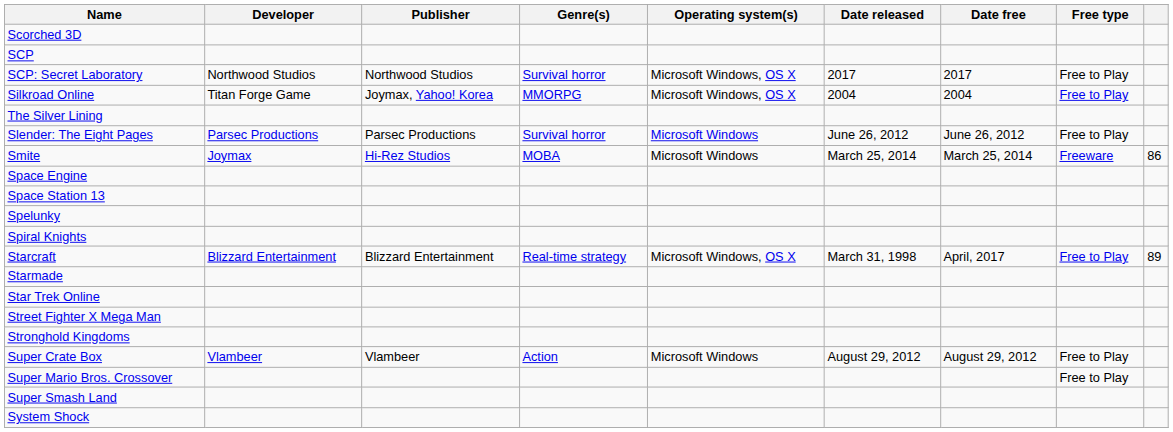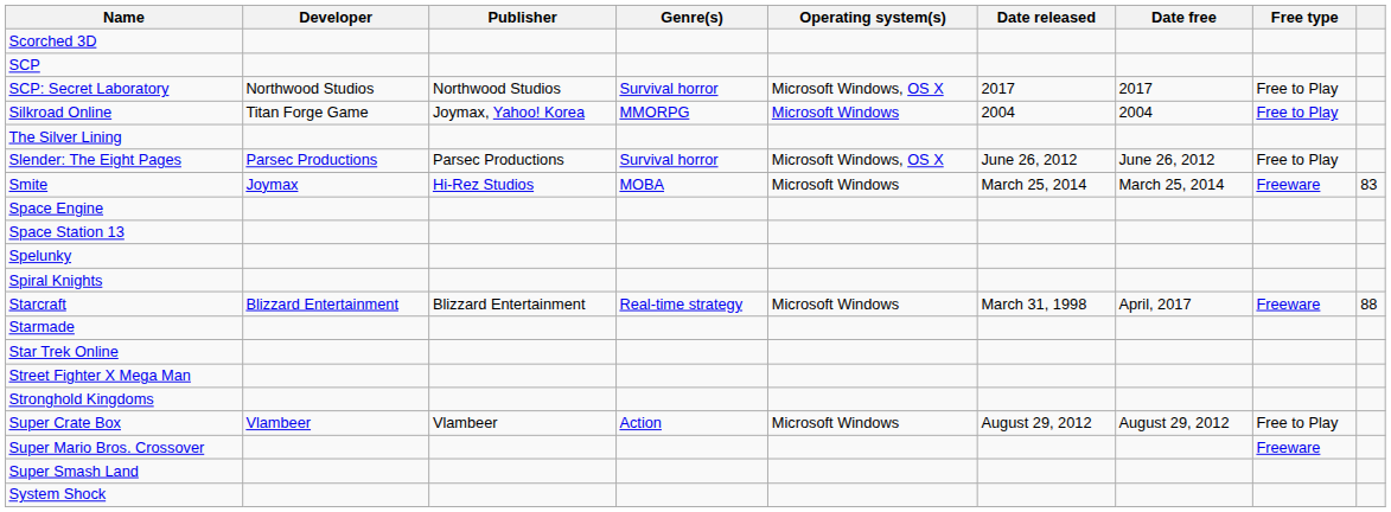 <table class="wikitable sortable" style="font-size:85%; width:98%">
 <tr>
 <th>Name</th>
 <th>Developer</th>
 <th>Publisher</th>
 <th>Genre(s)</th>
 <th>Operating system(s)</th>
 <th>Date released</th>
 <th>Date free</th>
 <th>Free type</th>
 <th></th>
 </tr>
 <tr>
 <td><a href='#'>Scorched 3D</a></td>
 <td></td>
 <td></td>
 <td></td>
 <td></td>
 <td></td>
 <td></td>
 <td></td>
 <td></td>
 </tr>
 <tr>
 <td><a href='#'>SCP</a></td>
 <td></td>
 <td></td>
 <td></td>
 <td></td>
 <td></td>
 <td></td>
 <td></td>
 <td></td>
 </tr>
 <tr>
 <td><a href='#'>SCP: Secret Laboratory</a></td>
 <td>Northwood Studios</td>
 <td>Northwood Studios</td>
 <td><a href='#'>Survival horror</a></td>
 <td>Microsoft Windows, <a href='#'>OS X</a></td>
 <td>2017</td>
 <td>2017</td>
 <td>Free to Play</td>
 <td></td>
 </tr>
 <tr>
 <td><a href='#'>Silkroad Online</a></td>
 <td>Titan Forge Game</td>
 <td>Joymax, <a href='#'>Yahoo! Korea</a></td>
 <td><a href='#'>MMORPG</a></td>
-<td>Microsoft Windows, <a href='#'>OS X</a></td>
+<td><a href='#'>Microsoft Windows</a></td>
 <td>2004</td>
 <td>2004</td>
 <td><a href='#'>Free to Play</a></td>
 <td></td>
 </tr>
 <tr>
 <td><a href='#'>The Silver Lining</a></td>
 <td></td>
 <td></td>
 <td></td>
 <td></td>
 <td></td>
 <td></td>
 <td></td>
 <td></td>
 </tr>
 <tr>
 <td><a href='#'>Slender: The Eight Pages</a></td>
 <td><a href='#'>Parsec Productions</a></td>
 <td>Parsec Productions</td>
 <td><a href='#'>Survival horror</a></td>
-<td><a href='#'>Microsoft Windows</a></td>
+<td>Microsoft Windows, <a href='#'>OS X</a></td>
 <td>June 26, 2012</td>
 <td>June 26, 2012</td>
 <td>Free to Play</td>
 <td></td>
 </tr>
 <tr>
 <td><a href='#'>Smite</a></td>
 <td><a href='#'>Joymax</a></td>
 <td><a href='#'>Hi-Rez Studios</a></td>
 <td><a href='#'>MOBA</a></td>
 <td>Microsoft Windows</td>
 <td>March 25, 2014</td>
 <td>March 25, 2014</td>
 <td><a href='#'>Freeware</a></td>
-<td>86</td>
+<td>83</td>
 </tr>
 <tr>
 <td><a href='#'>Space Engine</a></td>
 <td></td>
 <td></td>
 <td></td>
 <td></td>
 <td></td>
 <td></td>
 <td></td>
 <td></td>
 </tr>
 <tr>
 <td><a href='#'>Space Station 13</a></td>
 <td></td>
 <td></td>
 <td></td>
 <td></td>
 <td></td>
 <td></td>
 <td></td>
 <td></td>
 </tr>
 <tr>
 <td><a href='#'>Spelunky</a></td>
 <td></td>
 <td></td>
 <td></td>
 <td></td>
 <td></td>
 <td></td>
 <td></td>
 <td></td>
 </tr>
 <tr>
 <td><a href='#'>Spiral Knights</a></td>
 <td></td>
 <td></td>
 <td></td>
 <td></td>
 <td></td>
 <td></td>
 <td></td>
 <td></td>
 </tr>
 <tr>
 <td><a href='#'>Starcraft</a></td>
 <td><a href='#'>Blizzard Entertainment</a></td>
 <td>Blizzard Entertainment</td>
 <td><a href='#'>Real-time strategy</a></td>
-<td>Microsoft Windows, <a href='#'>OS X</a></td>
+<td>Microsoft Windows</td>
 <td>March 31, 1998</td>
 <td>April, 2017</td>
-<td><a href='#'>Free to Play</a></td>
-<td>89</td>
+<td><a href='#'>Freeware</a></td>
+<td>88</td>
 </tr>
 <tr>
 <td><a href='#'>Starmade</a></td>
 <td></td>
 <td></td>
 <td></td>
 <td></td>
 <td></td>
 <td></td>
 <td></td>
 <td></td>
 </tr>
 <tr>
 <td><a href='#'>Star Trek Online</a></td>
 <td></td>
 <td></td>
 <td></td>
 <td></td>
 <td></td>
 <td></td>
 <td></td>
 <td></td>
 </tr>
 <tr>
 <td><a href='#'>Street Fighter X Mega Man</a></td>
 <td></td>
 <td></td>
 <td></td>
 <td></td>
 <td></td>
 <td></td>
 <td></td>
 <td></td>
 </tr>
 <tr>
 <td><a href='#'>Stronghold Kingdoms</a></td>
 <td></td>
 <td></td>
 <td></td>
 <td></td>
 <td></td>
 <td></td>
 <td></td>
 <td></td>
 </tr>
 <tr>
 <td><a href='#'>Super Crate Box</a></td>
 <td><a href='#'>Vlambeer</a></td>
 <td>Vlambeer</td>
 <td><a href='#'>Action</a></td>
 <td>Microsoft Windows</td>
 <td>August 29, 2012</td>
 <td>August 29, 2012</td>
 <td>Free to Play</td>
 <td></td>
 </tr>
 <tr>
 <td><a href='#'>Super Mario Bros. Crossover</a></td>
 <td></td>
 <td></td>
 <td></td>
 <td></td>
 <td></td>
 <td></td>
-<td>Free to Play</td>
+<td><a href='#'>Freeware</a></td>
 <td></td>
 </tr>
 <tr>
 <td><a href='#'>Super Smash Land</a></td>
 <td></td>
 <td></td>
 <td></td>
 <td></td>
 <td></td>
 <td></td>
 <td></td>
 <td></td>
 </tr>
 <tr>
 <td><a href='#'>System Shock</a></td>
 <td></td>
 <td></td>
 <td></td>
 <td></td>
 <td></td>
 <td></td>
 <td></td>
 <td></td>
 </tr>
 </table>
